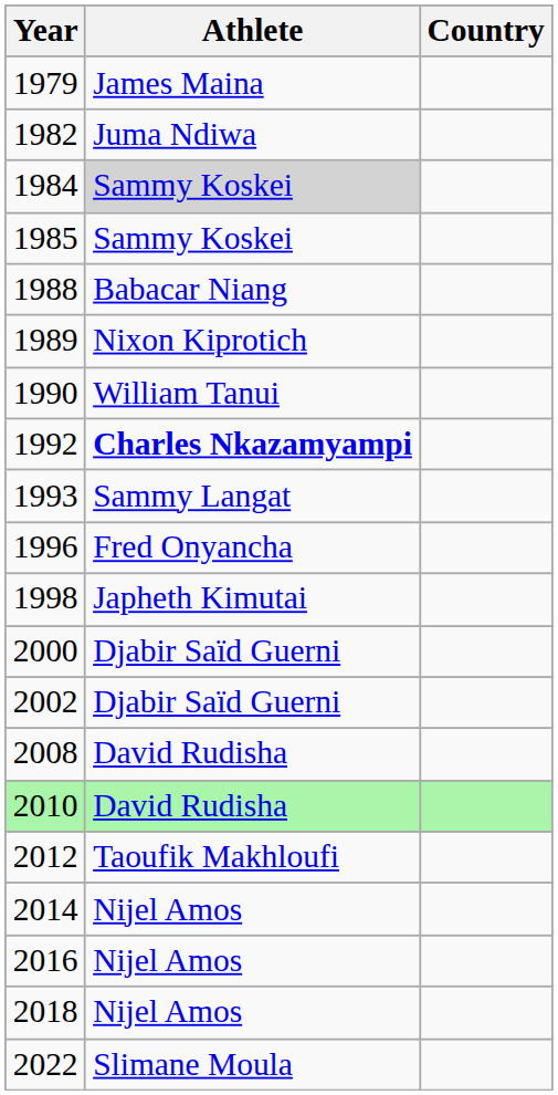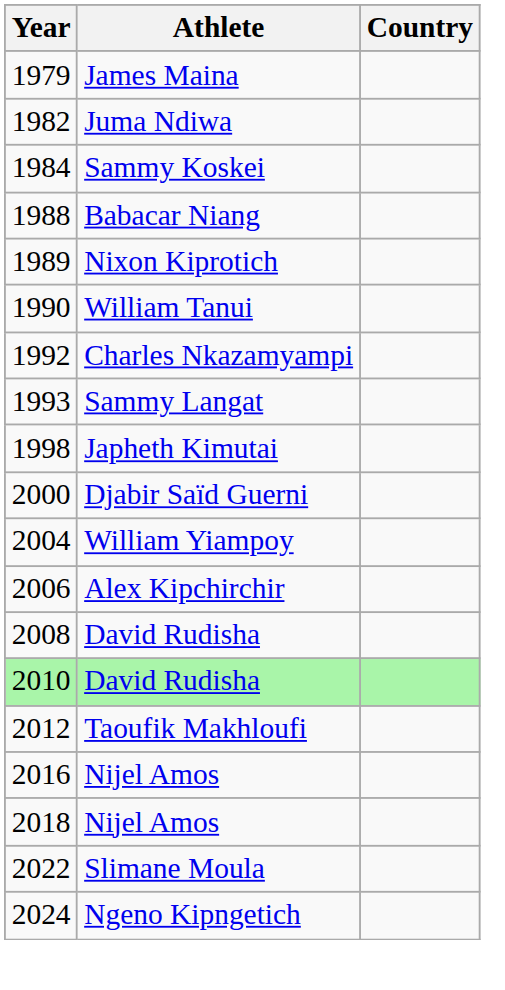 <table class="wikitable sortable">
 <tr>
 <th>Year</th>
 <th>Athlete</th>
 <th>Country</th>
 </tr>
 <tr>
 <td>1979</td>
 <td><a href='#'>James Maina</a></td>
 <td></td>
 </tr>
 <tr>
 <td>1982</td>
 <td><a href='#'>Juma Ndiwa</a></td>
 <td></td>
 </tr>
 <tr>
 <td>1984</td>
-<td style="background: lightgrey;"><a href='#'>Sammy Koskei</a></td>
-<td></td>
-</tr>
-<tr>
-<td>1985</td>
 <td><a href='#'>Sammy Koskei</a></td>
 <td></td>
 </tr>
 <tr>
 <td>1988</td>
 <td><a href='#'>Babacar Niang</a></td>
 <td></td>
 </tr>
 <tr>
 <td>1989</td>
 <td><a href='#'>Nixon Kiprotich</a></td>
 <td></td>
 </tr>
 <tr>
 <td>1990</td>
 <td><a href='#'>William Tanui</a></td>
 <td></td>
 </tr>
 <tr>
 <td>1992</td>
-<td><strong><a href='#'>Charles Nkazamyampi</a></strong></td>
+<td><a href='#'>Charles Nkazamyampi</a></td>
 <td></td>
 </tr>
 <tr>
 <td>1993</td>
 <td><a href='#'>Sammy Langat</a></td>
-<td></td>
-</tr>
-<tr>
-<td>1996</td>
-<td><a href='#'>Fred Onyancha</a></td>
 <td></td>
 </tr>
 <tr>
 <td>1998</td>
 <td><a href='#'>Japheth Kimutai</a></td>
 <td></td>
 </tr>
 <tr>
 <td>2000</td>
 <td><a href='#'>Djabir Saïd Guerni</a></td>
 <td></td>
 </tr>
 <tr>
-<td>2002</td>
-<td><a href='#'>Djabir Saïd Guerni</a></td>
+<td>2004</td>
+<td><a href='#'>William Yiampoy</a></td>
+<td></td>
+</tr>
+<tr>
+<td>2006</td>
+<td><a href='#'>Alex Kipchirchir</a></td>
 <td></td>
 </tr>
 <tr>
 <td>2008</td>
 <td><a href='#'>David Rudisha</a></td>
 <td></td>
 </tr>
 <tr bgcolor=#A9F5A9>
 <td>2010</td>
 <td><a href='#'>David Rudisha</a></td>
 <td></td>
 </tr>
 <tr>
 <td>2012</td>
 <td><a href='#'>Taoufik Makhloufi</a></td>
 <td></td>
 </tr>
 <tr>
-<td>2014</td>
-<td><a href='#'>Nijel Amos</a></td>
-<td></td>
-</tr>
-<tr>
 <td>2016</td>
 <td><a href='#'>Nijel Amos</a></td>
 <td></td>
 </tr>
 <tr>
 <td>2018</td>
 <td><a href='#'>Nijel Amos</a></td>
 <td></td>
 </tr>
 <tr>
 <td>2022</td>
 <td><a href='#'>Slimane Moula</a></td>
 <td></td>
 </tr>
+<tr>
+<td>2024</td>
+<td><a href='#'>Ngeno Kipngetich</a></td>
+<td></td>
+</tr>
 </table>
